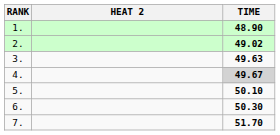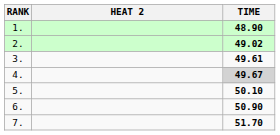 <table class="wikitable" style="border-collapse: collapse; font-size: 90%;">
 <tr>
 <th>RANK</th>
 <th style="width: 20em">HEAT 2</th>
 <th style="width: 5em">TIME</th>
 </tr>
 <tr style="background:#ccffcc;">
 <td align="center">1.</td>
 <td></td>
 <td align="center"><strong>48.90</strong></td>
 </tr>
 <tr style="background:#ccffcc;">
 <td align="center">2.</td>
 <td></td>
 <td align="center"><strong>49.02</strong></td>
 </tr>
 <tr>
 <td align="center">3.</td>
 <td></td>
-<td align="center"><strong>49.63</strong></td>
+<td align="center"><strong>49.61</strong></td>
 </tr>
 <tr>
 <td align="center">4.</td>
 <td></td>
 <td align="center" style="background: lightgrey;"><strong>49.67</strong></td>
 </tr>
 <tr>
 <td align="center">5.</td>
 <td></td>
 <td align="center"><strong>50.10</strong></td>
 </tr>
 <tr>
 <td align="center">6.</td>
 <td></td>
-<td align="center"><strong>50.30</strong></td>
+<td align="center"><strong>50.90</strong></td>
 </tr>
 <tr>
 <td align="center">7.</td>
 <td></td>
 <td align="center"><strong>51.70</strong></td>
 </tr>
 </table>
